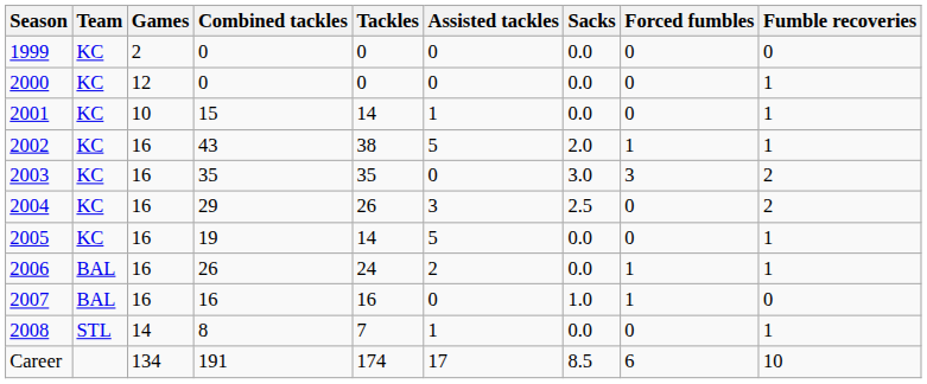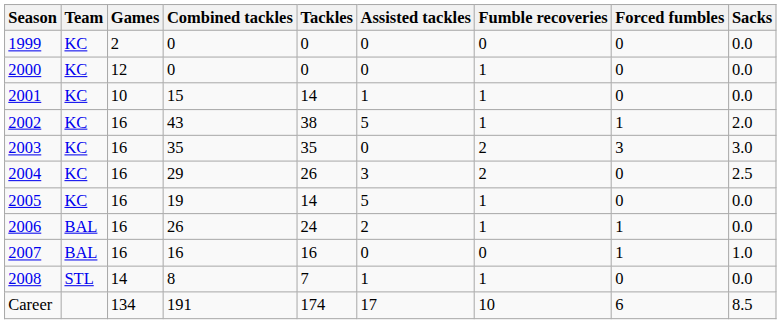 <table class="wikitable">
 <tr>
 <th>Season</th>
 <th>Team</th>
 <th>Games</th>
 <th>Combined tackles</th>
 <th>Tackles</th>
 <th>Assisted tackles</th>
+<th>Fumble recoveries</th>
+<th>Forced fumbles</th>
 <th>Sacks</th>
-<th>Forced fumbles</th>
-<th>Fumble recoveries</th>
 </tr>
 <tr>
 <td><a href='#'>1999</a></td>
 <td><a href='#'>KC</a></td>
 <td>2</td>
 <td>0</td>
 <td>0</td>
 <td>0</td>
-<td>0.0</td>
 <td>0</td>
 <td>0</td>
+<td>0.0</td>
 </tr>
 <tr>
 <td><a href='#'>2000</a></td>
 <td><a href='#'>KC</a></td>
 <td>12</td>
 <td>0</td>
 <td>0</td>
 <td>0</td>
+<td>1</td>
+<td>0</td>
 <td>0.0</td>
-<td>0</td>
-<td>1</td>
 </tr>
 <tr>
 <td><a href='#'>2001</a></td>
 <td><a href='#'>KC</a></td>
 <td>10</td>
 <td>15</td>
 <td>14</td>
 <td>1</td>
+<td>1</td>
+<td>0</td>
 <td>0.0</td>
-<td>0</td>
-<td>1</td>
 </tr>
 <tr>
 <td><a href='#'>2002</a></td>
 <td><a href='#'>KC</a></td>
 <td>16</td>
 <td>43</td>
 <td>38</td>
 <td>5</td>
-<td>2.0</td>
 <td>1</td>
 <td>1</td>
+<td>2.0</td>
 </tr>
 <tr>
 <td><a href='#'>2003</a></td>
 <td><a href='#'>KC</a></td>
 <td>16</td>
 <td>35</td>
 <td>35</td>
 <td>0</td>
+<td>2</td>
+<td>3</td>
 <td>3.0</td>
-<td>3</td>
-<td>2</td>
 </tr>
 <tr>
 <td><a href='#'>2004</a></td>
 <td><a href='#'>KC</a></td>
 <td>16</td>
 <td>29</td>
 <td>26</td>
 <td>3</td>
+<td>2</td>
+<td>0</td>
 <td>2.5</td>
-<td>0</td>
-<td>2</td>
 </tr>
 <tr>
 <td><a href='#'>2005</a></td>
 <td><a href='#'>KC</a></td>
 <td>16</td>
 <td>19</td>
 <td>14</td>
 <td>5</td>
+<td>1</td>
+<td>0</td>
 <td>0.0</td>
-<td>0</td>
-<td>1</td>
 </tr>
 <tr>
 <td><a href='#'>2006</a></td>
 <td><a href='#'>BAL</a></td>
 <td>16</td>
 <td>26</td>
 <td>24</td>
 <td>2</td>
-<td>0.0</td>
 <td>1</td>
 <td>1</td>
+<td>0.0</td>
 </tr>
 <tr>
 <td><a href='#'>2007</a></td>
 <td><a href='#'>BAL</a></td>
 <td>16</td>
 <td>16</td>
 <td>16</td>
 <td>0</td>
+<td>0</td>
+<td>1</td>
 <td>1.0</td>
-<td>1</td>
-<td>0</td>
 </tr>
 <tr>
 <td><a href='#'>2008</a></td>
 <td><a href='#'>STL</a></td>
 <td>14</td>
 <td>8</td>
 <td>7</td>
 <td>1</td>
+<td>1</td>
+<td>0</td>
 <td>0.0</td>
-<td>0</td>
-<td>1</td>
 </tr>
 <tr>
 <td>Career</td>
 <td></td>
 <td>134</td>
 <td>191</td>
 <td>174</td>
 <td>17</td>
+<td>10</td>
+<td>6</td>
 <td>8.5</td>
-<td>6</td>
-<td>10</td>
 </tr>
 </table>
